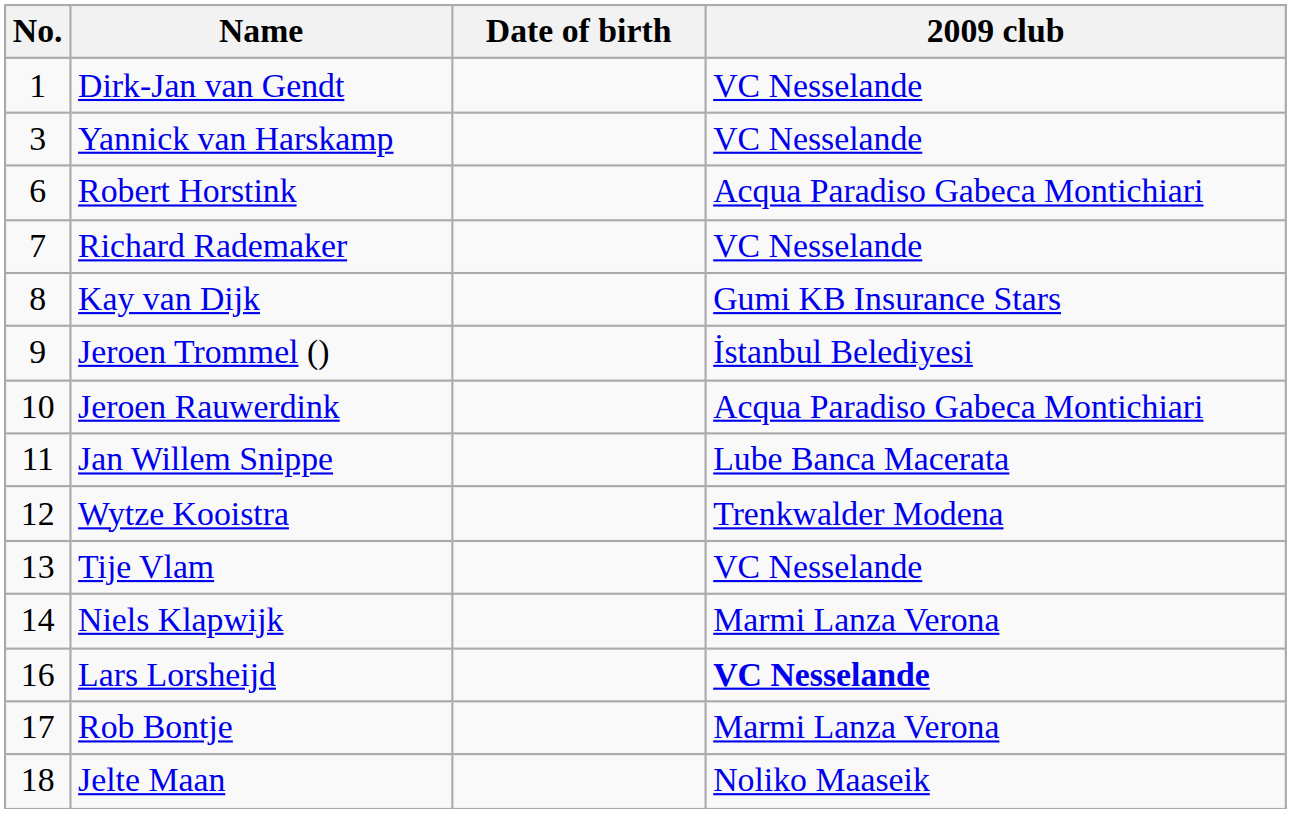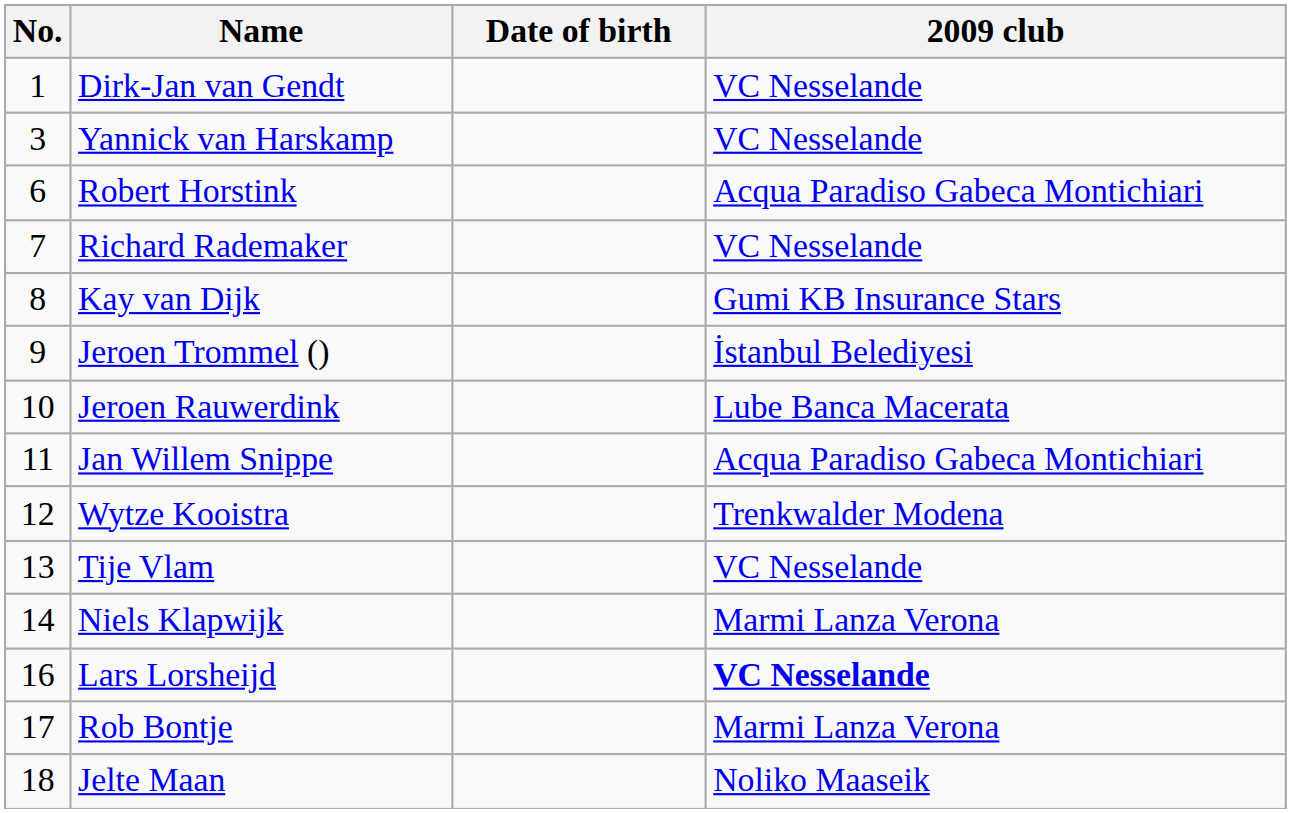 <table class="wikitable sortable" style="font-size:100%; text-align:center;">
 <tr>
 <th>No.</th>
 <th style="width:12em">Name</th>
 <th style="width:8em">Date of birth</th>
 <th style="width:19em">2009 club</th>
 </tr>
 <tr>
 <td>1</td>
 <td align=left><a href='#'>Dirk-Jan van Gendt</a></td>
 <td align=right></td>
 <td align=left> <a href='#'>VC Nesselande</a></td>
 </tr>
 <tr>
 <td>3</td>
 <td align=left><a href='#'>Yannick van Harskamp</a></td>
 <td align=right></td>
 <td align=left> <a href='#'>VC Nesselande</a></td>
 </tr>
 <tr>
 <td>6</td>
 <td align=left><a href='#'>Robert Horstink</a></td>
 <td align=right></td>
 <td align=left> <a href='#'>Acqua Paradiso Gabeca Montichiari</a></td>
 </tr>
 <tr>
 <td>7</td>
 <td align=left><a href='#'>Richard Rademaker</a></td>
 <td align=right></td>
 <td align=left> <a href='#'>VC Nesselande</a></td>
 </tr>
 <tr>
 <td>8</td>
 <td align=left><a href='#'>Kay van Dijk</a></td>
 <td align=right></td>
 <td align=left> <a href='#'>Gumi KB Insurance Stars</a></td>
 </tr>
 <tr>
 <td>9</td>
 <td align=left><a href='#'>Jeroen Trommel</a> ()</td>
 <td align=right></td>
 <td align=left> <a href='#'>İstanbul Belediyesi</a></td>
 </tr>
 <tr>
 <td>10</td>
 <td align=left><a href='#'>Jeroen Rauwerdink</a></td>
 <td align=right></td>
-<td align=left> <a href='#'>Acqua Paradiso Gabeca Montichiari</a></td>
+<td align=left> <a href='#'>Lube Banca Macerata</a></td>
 </tr>
 <tr>
 <td>11</td>
 <td align=left><a href='#'>Jan Willem Snippe</a></td>
 <td align=right></td>
-<td align=left> <a href='#'>Lube Banca Macerata</a></td>
+<td align=left> <a href='#'>Acqua Paradiso Gabeca Montichiari</a></td>
 </tr>
 <tr>
 <td>12</td>
 <td align=left><a href='#'>Wytze Kooistra</a></td>
 <td align=right></td>
 <td align=left> <a href='#'>Trenkwalder Modena</a></td>
 </tr>
 <tr>
 <td>13</td>
 <td align=left><a href='#'>Tije Vlam</a></td>
 <td align=right></td>
 <td align=left> <a href='#'>VC Nesselande</a></td>
 </tr>
 <tr>
 <td>14</td>
 <td align=left><a href='#'>Niels Klapwijk</a></td>
 <td align=right></td>
 <td align=left> <a href='#'>Marmi Lanza Verona</a></td>
 </tr>
 <tr>
 <td>16</td>
 <td align=left><a href='#'>Lars Lorsheijd</a></td>
 <td align=right></td>
 <td align=left><strong> <a href='#'>VC Nesselande</a></strong></td>
 </tr>
 <tr>
 <td>17</td>
 <td align=left><a href='#'>Rob Bontje</a></td>
 <td align=right></td>
 <td align=left> <a href='#'>Marmi Lanza Verona</a></td>
 </tr>
 <tr>
 <td>18</td>
 <td align=left><a href='#'>Jelte Maan</a></td>
 <td align=right></td>
 <td align=left> <a href='#'>Noliko Maaseik</a></td>
 </tr>
 </table>
